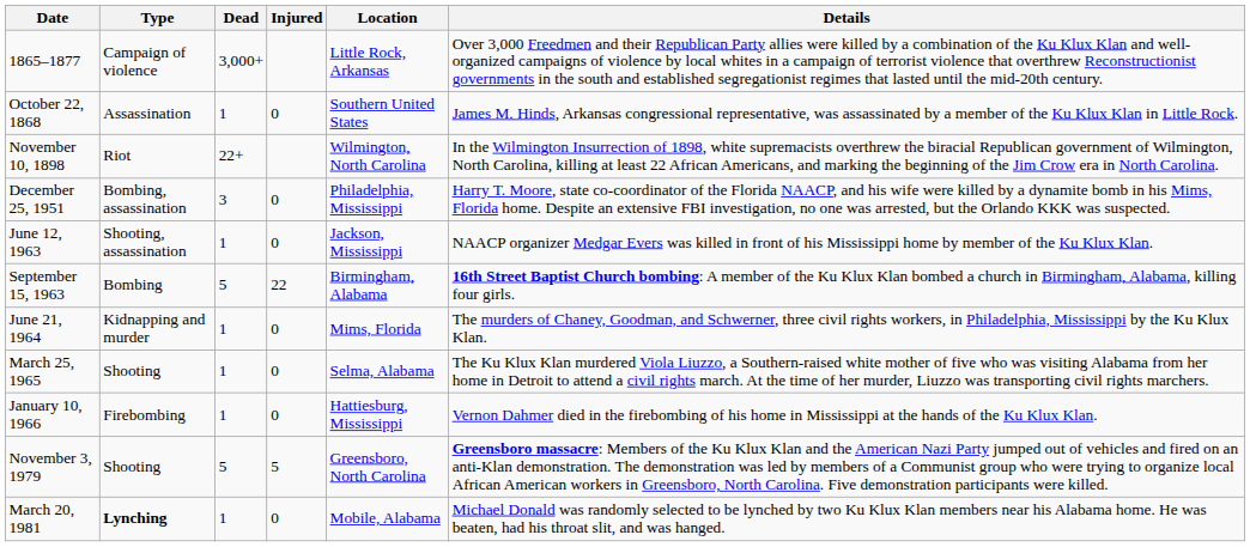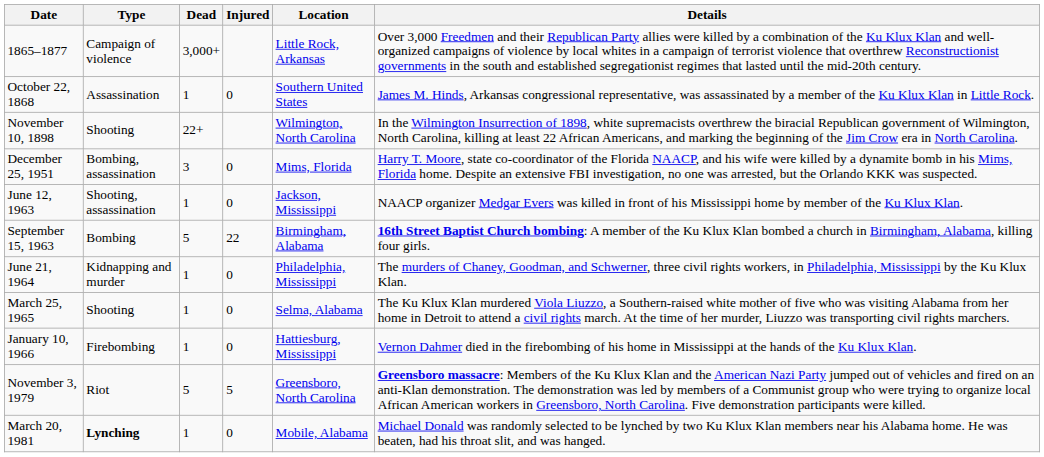 <table class="wikitable sortable">
 <tr>
 <th>Date</th>
 <th>Type</th>
 <th data-sort-type="number">Dead</th>
 <th data-sort-type="number">Injured</th>
 <th>Location</th>
 <th class="unsortable">Details</th>
 </tr>
 <tr>
 <td>1865–1877</td>
 <td>Campaign of violence</td>
 <td>3,000+</td>
 <td></td>
 <td> <a href='#'>Little Rock, Arkansas</a></td>
 <td>Over 3,000 <a href='#'>Freedmen</a> and their <a href='#'>Republican Party</a> allies were killed by a combination of the <a href='#'>Ku Klux Klan</a> and well-organized campaigns of violence by local whites in a campaign of terrorist violence that overthrew <a href='#'>Reconstructionist governments</a> in the south and established segregationist regimes that lasted until the mid-20th century.</td>
 </tr>
 <tr>
 <td>October 22, 1868</td>
 <td>Assassination</td>
 <td>1</td>
 <td>0</td>
 <td> <a href='#'>Southern United States</a></td>
 <td><a href='#'>James M. Hinds</a>, Arkansas congressional representative, was assassinated by a member of the <a href='#'>Ku Klux Klan</a> in <a href='#'>Little Rock</a>.</td>
 </tr>
 <tr>
 <td>November 10, 1898</td>
-<td>Riot</td>
+<td>Shooting</td>
 <td>22+</td>
 <td></td>
 <td> <a href='#'>Wilmington, North Carolina</a></td>
 <td>In the <a href='#'>Wilmington Insurrection of 1898</a>, white supremacists overthrew the biracial Republican government of Wilmington, North Carolina, killing at least 22 African Americans, and marking the beginning of the <a href='#'>Jim Crow</a> era in <a href='#'>North Carolina</a>.</td>
 </tr>
 <tr>
 <td>December 25, 1951</td>
 <td>Bombing, assassination</td>
 <td>3</td>
 <td>0</td>
-<td> <a href='#'>Philadelphia, Mississippi</a></td>
+<td> <a href='#'>Mims, Florida</a></td>
 <td><a href='#'>Harry T. Moore</a>, state co-coordinator of the Florida <a href='#'>NAACP</a>, and his wife were killed by a dynamite bomb in his <a href='#'>Mims, Florida</a> home. Despite an extensive FBI investigation, no one was arrested, but the Orlando KKK was suspected.</td>
 </tr>
 <tr>
 <td>June 12, 1963</td>
 <td>Shooting, assassination</td>
 <td>1</td>
 <td>0</td>
 <td> <a href='#'>Jackson, Mississippi</a></td>
 <td>NAACP organizer <a href='#'>Medgar Evers</a> was killed in front of his Mississippi home by member of the <a href='#'>Ku Klux Klan</a>.</td>
 </tr>
 <tr>
 <td>September 15, 1963</td>
 <td>Bombing</td>
 <td>5</td>
 <td>22</td>
 <td> <a href='#'>Birmingham, Alabama</a></td>
 <td><strong><a href='#'>16th Street Baptist Church bombing</a></strong>: A member of the Ku Klux Klan bombed a church in <a href='#'>Birmingham, Alabama</a>, killing four girls.</td>
 </tr>
 <tr>
 <td>June 21, 1964</td>
 <td>Kidnapping and murder</td>
 <td>1</td>
 <td>0</td>
-<td> <a href='#'>Mims, Florida</a></td>
+<td> <a href='#'>Philadelphia, Mississippi</a></td>
 <td>The <a href='#'>murders of Chaney, Goodman, and Schwerner</a>, three civil rights workers, in <a href='#'>Philadelphia, Mississippi</a> by the Ku Klux Klan.</td>
 </tr>
 <tr>
 <td>March 25, 1965</td>
 <td>Shooting</td>
 <td>1</td>
 <td>0</td>
 <td> <a href='#'>Selma, Alabama</a></td>
 <td>The Ku Klux Klan murdered <a href='#'>Viola Liuzzo</a>, a Southern-raised white mother of five who was visiting Alabama from her home in Detroit to attend a <a href='#'>civil rights</a> march. At the time of her murder, Liuzzo was transporting civil rights marchers.</td>
 </tr>
 <tr>
 <td>January 10, 1966</td>
 <td>Firebombing</td>
 <td>1</td>
 <td>0</td>
 <td> <a href='#'>Hattiesburg, Mississippi</a></td>
 <td><a href='#'>Vernon Dahmer</a> died in the firebombing of his home in Mississippi at the hands of the <a href='#'>Ku Klux Klan</a>.</td>
 </tr>
 <tr>
 <td>November 3, 1979</td>
-<td>Shooting</td>
+<td>Riot</td>
 <td>5</td>
 <td>5</td>
 <td> <a href='#'>Greensboro, North Carolina</a></td>
 <td><strong><a href='#'>Greensboro massacre</a></strong>: Members of the Ku Klux Klan and the <a href='#'>American Nazi Party</a> jumped out of vehicles and fired on an anti-Klan demonstration. The demonstration was led by members of a Communist group who were trying to organize local African American workers in <a href='#'>Greensboro, North Carolina</a>. Five demonstration participants were killed.</td>
 </tr>
 <tr>
 <td>March 20, 1981</td>
 <td><strong>Lynching</strong></td>
 <td>1</td>
 <td>0</td>
 <td> <a href='#'>Mobile, Alabama</a></td>
 <td><a href='#'>Michael Donald</a> was randomly selected to be lynched by two Ku Klux Klan members near his Alabama home. He was beaten, had his throat slit, and was hanged.</td>
 </tr>
 </table>
